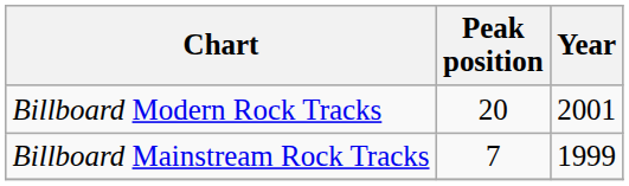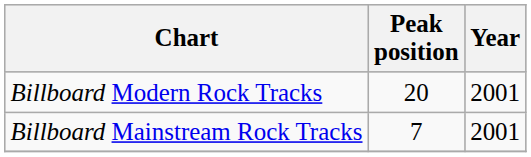 <table class="wikitable">
 <tr>
 <th align="left">Chart</th>
 <th align="left">Peak<br>position</th>
 <th align="left">Year</th>
 </tr>
 <tr>
 <td align="left"><em>Billboard</em> <a href='#'>Modern Rock Tracks</a></td>
 <td align="center">20</td>
 <td align="center">2001</td>
 </tr>
 <tr>
 <td align="left"><em>Billboard</em> <a href='#'>Mainstream Rock Tracks</a></td>
 <td align="center">7</td>
-<td align="center">1999</td>
+<td align="center">2001</td>
 </tr>
 <tr>
 </tr>
 </table>
